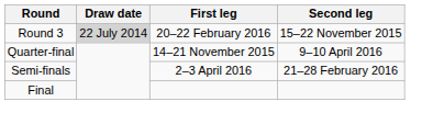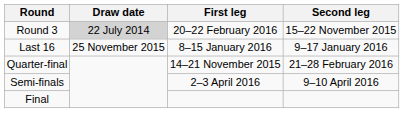 <table class="wikitable" style="text-align:center">
 <tr>
 <th>Round</th>
 <th>Draw date</th>
 <th>First leg</th>
 <th>Second leg</th>
 </tr>
 <tr>
 <td>Round 3</td>
 <td style="background: lightgrey;">22 July 2014</td>
 <td>20–22 February 2016</td>
 <td>15–22 November 2015</td>
 </tr>
 <tr>
+<td>Last 16</td>
+<td>25 November 2015</td>
+<td>8–15 January 2016</td>
+<td>9–17 January 2016</td>
+</tr>
+<tr>
 <td>Quarter-final</td>
 <td rowspan=3></td>
 <td>14–21 November 2015</td>
-<td>9–10 April 2016</td>
+<td>21–28 February 2016</td>
 </tr>
 <tr>
 <td>Semi-finals</td>
 <td>2–3 April 2016</td>
-<td>21–28 February 2016</td>
+<td>9–10 April 2016</td>
 </tr>
 <tr>
 <td>Final</td>
 <td></td>
 <td></td>
 </tr>
 </table>
